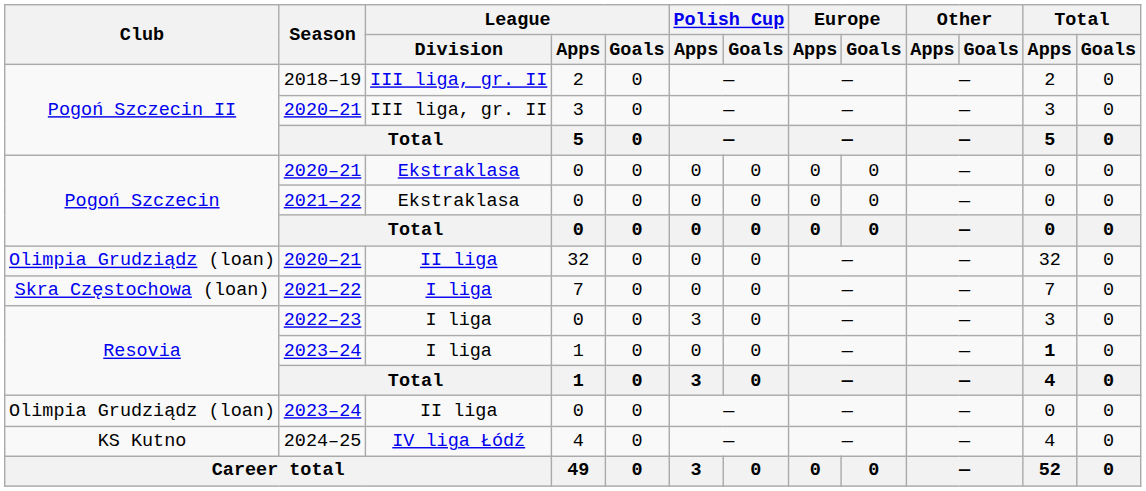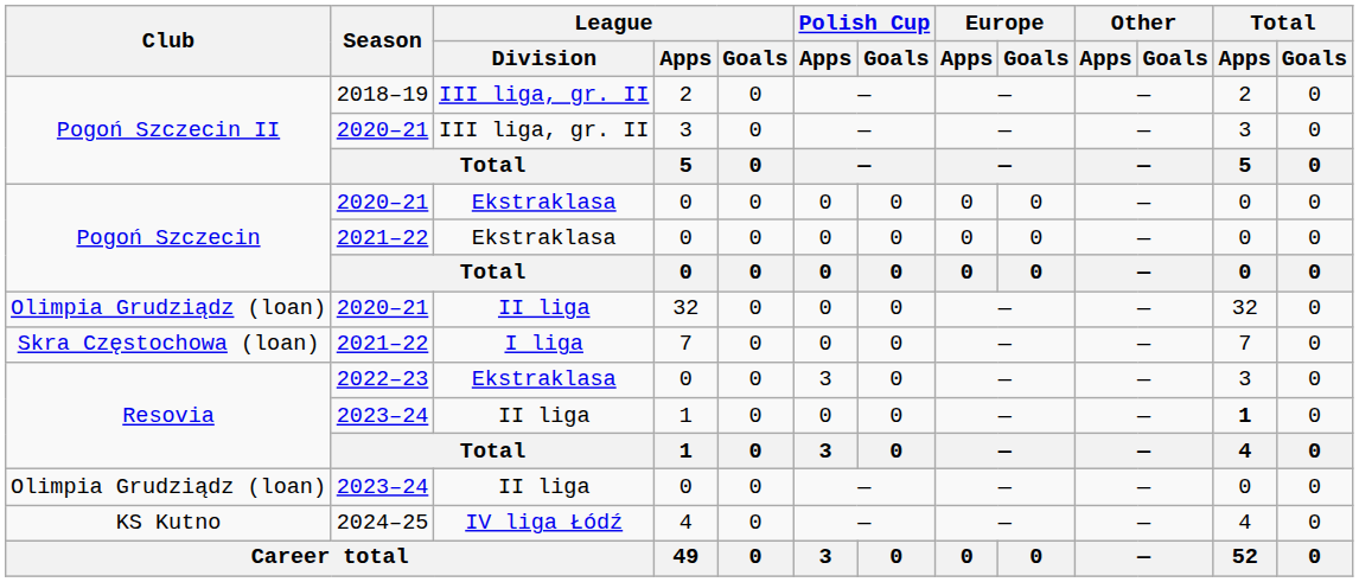 <table class="wikitable" style="text-align: center;">
 <tr>
 <th rowspan="2">Club</th>
 <th rowspan="2">Season</th>
 <th colspan="3">League</th>
 <th colspan="2"><a href='#'>Polish Cup</a></th>
 <th colspan="2">Europe</th>
 <th colspan="2">Other</th>
 <th colspan="2">Total</th>
 </tr>
 <tr>
 <th>Division</th>
 <th>Apps</th>
 <th>Goals</th>
 <th>Apps</th>
 <th>Goals</th>
 <th>Apps</th>
 <th>Goals</th>
 <th>Apps</th>
 <th>Goals</th>
 <th>Apps</th>
 <th>Goals</th>
 </tr>
 <tr>
 <td rowspan="3"><a href='#'>Pogoń Szczecin II</a></td>
 <td>2018–19</td>
 <td><a href='#'>III liga, gr. II</a></td>
 <td>2</td>
 <td>0</td>
 <td colspan="2">—</td>
 <td colspan="2">—</td>
 <td colspan="2">—</td>
 <td>2</td>
 <td>0</td>
 </tr>
 <tr>
 <td><a href='#'>2020–21</a></td>
 <td>III liga, gr. II</td>
 <td>3</td>
 <td>0</td>
 <td colspan="2">—</td>
 <td colspan="2">—</td>
 <td colspan="2">—</td>
 <td>3</td>
 <td>0</td>
 </tr>
 <tr>
 <th colspan="2">Total</th>
 <th>5</th>
 <th>0</th>
 <th colspan="2">—</th>
 <th colspan="2">—</th>
 <th colspan="2">—</th>
 <th>5</th>
 <th>0</th>
 </tr>
 <tr>
 <td rowspan="3"><a href='#'>Pogoń Szczecin</a></td>
 <td><a href='#'>2020–21</a></td>
 <td><a href='#'>Ekstraklasa</a></td>
 <td>0</td>
 <td>0</td>
 <td>0</td>
 <td>0</td>
 <td>0</td>
 <td>0</td>
 <td colspan="2">—</td>
 <td>0</td>
 <td>0</td>
 </tr>
 <tr>
 <td><a href='#'>2021–22</a></td>
 <td>Ekstraklasa</td>
 <td>0</td>
 <td>0</td>
 <td>0</td>
 <td>0</td>
 <td>0</td>
 <td>0</td>
 <td colspan="2">—</td>
 <td>0</td>
 <td>0</td>
 </tr>
 <tr>
 <th colspan="2">Total</th>
 <th>0</th>
 <th>0</th>
 <th>0</th>
 <th>0</th>
 <th>0</th>
 <th>0</th>
 <th colspan="2">—</th>
 <th>0</th>
 <th>0</th>
 </tr>
 <tr>
 <td><a href='#'>Olimpia Grudziądz</a> (loan)</td>
 <td><a href='#'>2020–21</a></td>
 <td><a href='#'>II liga</a></td>
 <td>32</td>
 <td>0</td>
 <td>0</td>
 <td>0</td>
 <td colspan="2">—</td>
 <td colspan="2">—</td>
 <td>32</td>
 <td>0</td>
 </tr>
 <tr>
 <td><a href='#'>Skra Częstochowa</a> (loan)</td>
 <td><a href='#'>2021–22</a></td>
 <td><a href='#'>I liga</a></td>
 <td>7</td>
 <td>0</td>
 <td>0</td>
 <td>0</td>
 <td colspan="2">—</td>
 <td colspan="2">—</td>
 <td>7</td>
 <td>0</td>
 </tr>
 <tr>
 <td rowspan="3"><a href='#'>Resovia</a></td>
 <td><a href='#'>2022–23</a></td>
-<td>I liga</td>
+<td><a href='#'>Ekstraklasa</a></td>
 <td>0</td>
 <td>0</td>
 <td>3</td>
 <td>0</td>
 <td colspan="2">—</td>
 <td colspan="2">—</td>
 <td>3</td>
 <td>0</td>
 </tr>
 <tr>
 <td><a href='#'>2023–24</a></td>
-<td>I liga</td>
+<td>II liga</td>
 <td>1</td>
 <td>0</td>
 <td>0</td>
 <td>0</td>
 <td colspan="2">—</td>
 <td colspan="2">—</td>
 <td><strong>1</strong></td>
 <td>0</td>
 </tr>
 <tr>
 <th colspan="2">Total</th>
 <th>1</th>
 <th>0</th>
 <th>3</th>
 <th>0</th>
 <th colspan="2">—</th>
 <th colspan="2">—</th>
 <th>4</th>
 <th>0</th>
 </tr>
 <tr>
 <td>Olimpia Grudziądz (loan)</td>
 <td><a href='#'>2023–24</a></td>
 <td>II liga</td>
 <td>0</td>
 <td>0</td>
 <td colspan="2">—</td>
 <td colspan="2">—</td>
 <td colspan="2">—</td>
 <td>0</td>
 <td>0</td>
 </tr>
 <tr>
 <td>KS Kutno</td>
 <td>2024–25</td>
 <td><a href='#'>IV liga Łódź</a></td>
 <td>4</td>
 <td>0</td>
 <td colspan="2">—</td>
 <td colspan="2">—</td>
 <td colspan="2">—</td>
 <td>4</td>
 <td>0</td>
 </tr>
 <tr>
 <th colspan="3">Career total</th>
 <th>49</th>
 <th>0</th>
 <th>3</th>
 <th>0</th>
 <th>0</th>
 <th>0</th>
 <th colspan="2">—</th>
 <th>52</th>
 <th>0</th>
 </tr>
 </table>
